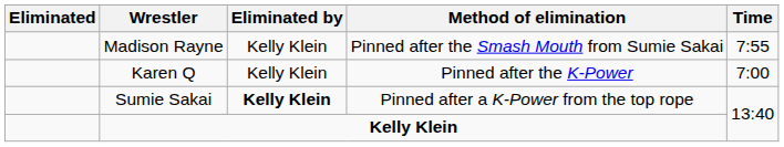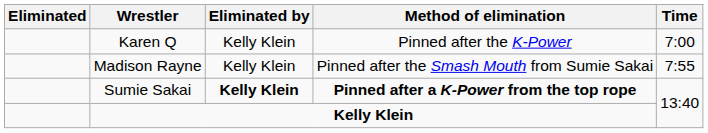 <table class="wikitable sortable" style="text-align:center;">
 <tr>
 <th>Eliminated</th>
 <th>Wrestler</th>
 <th>Eliminated by</th>
 <th>Method of elimination</th>
 <th>Time</th>
 </tr>
 <tr>
 <td></td>
+<td>Karen Q</td>
+<td>Kelly Klein</td>
+<td>Pinned after the <em><a href='#'>K-Power</a></em></td>
+<td>7:00</td>
+</tr>
+<tr>
+<td></td>
 <td>Madison Rayne</td>
 <td>Kelly Klein</td>
 <td>Pinned after the <em><a href='#'>Smash Mouth</a></em> from Sumie Sakai</td>
 <td>7:55</td>
 </tr>
 <tr>
 <td></td>
-<td>Karen Q</td>
-<td>Kelly Klein</td>
-<td>Pinned after the <em><a href='#'>K-Power</a></em></td>
-<td>7:00</td>
-</tr>
-<tr>
-<td></td>
 <td>Sumie Sakai</td>
 <td><strong>Kelly Klein</strong></td>
-<td>Pinned after a <em>K-Power</em> from the top rope</td>
+<td><strong>Pinned after a <em>K-Power</em> from the top rope</strong></td>
 <td rowspan="2">13:40</td>
 </tr>
 <tr>
 <td><strong></strong></td>
 <td colspan=3><strong>Kelly Klein</strong></td>
 </tr>
 </table>
